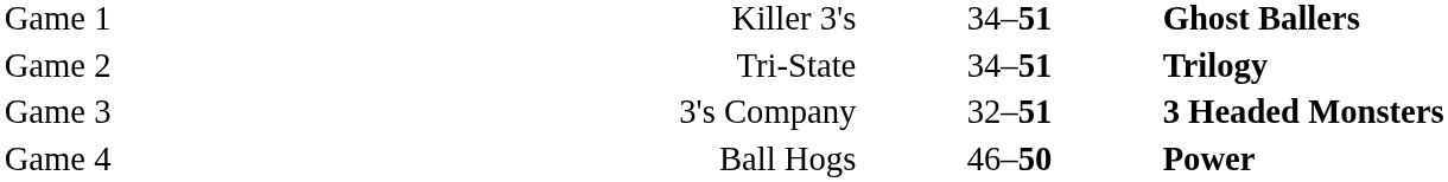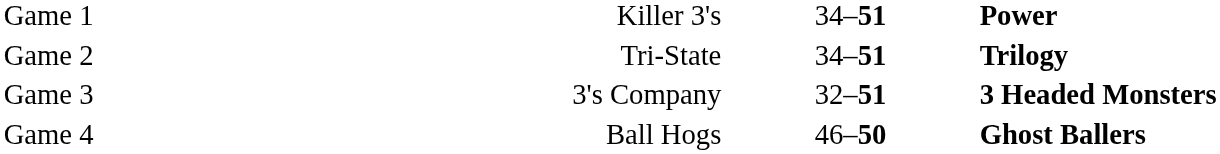 <table style="width:100%;" cellspacing="1">
 <tr>
 <th width=15%></th>
 <th width=25%></th>
 <th width=10%></th>
 <th width=25%></th>
 </tr>
 <tr style=font-size:90%>
 <td align=right>Game 1</td>
 <td align=right>Killer 3's</td>
 <td align=center>34–<strong>51</strong></td>
-<td><strong>Ghost Ballers</strong></td>
+<td><strong>Power</strong></td>
 <td></td>
 </tr>
 <tr style=font-size:90%>
 <td align=right>Game 2</td>
 <td align=right>Tri-State</td>
 <td align=center>34–<strong>51</strong></td>
 <td><strong>Trilogy</strong></td>
 <td></td>
 </tr>
 <tr style=font-size:90%>
 <td align=right>Game 3</td>
 <td align=right>3's Company</td>
 <td align=center>32–<strong>51</strong></td>
 <td><strong>3 Headed Monsters</strong></td>
 <td></td>
 </tr>
 <tr style=font-size:90%>
 <td align=right>Game 4</td>
 <td align=right>Ball Hogs</td>
 <td align=center>46–<strong>50</strong></td>
-<td><strong>Power</strong></td>
+<td><strong>Ghost Ballers</strong></td>
 <td></td>
 </tr>
 </table>
